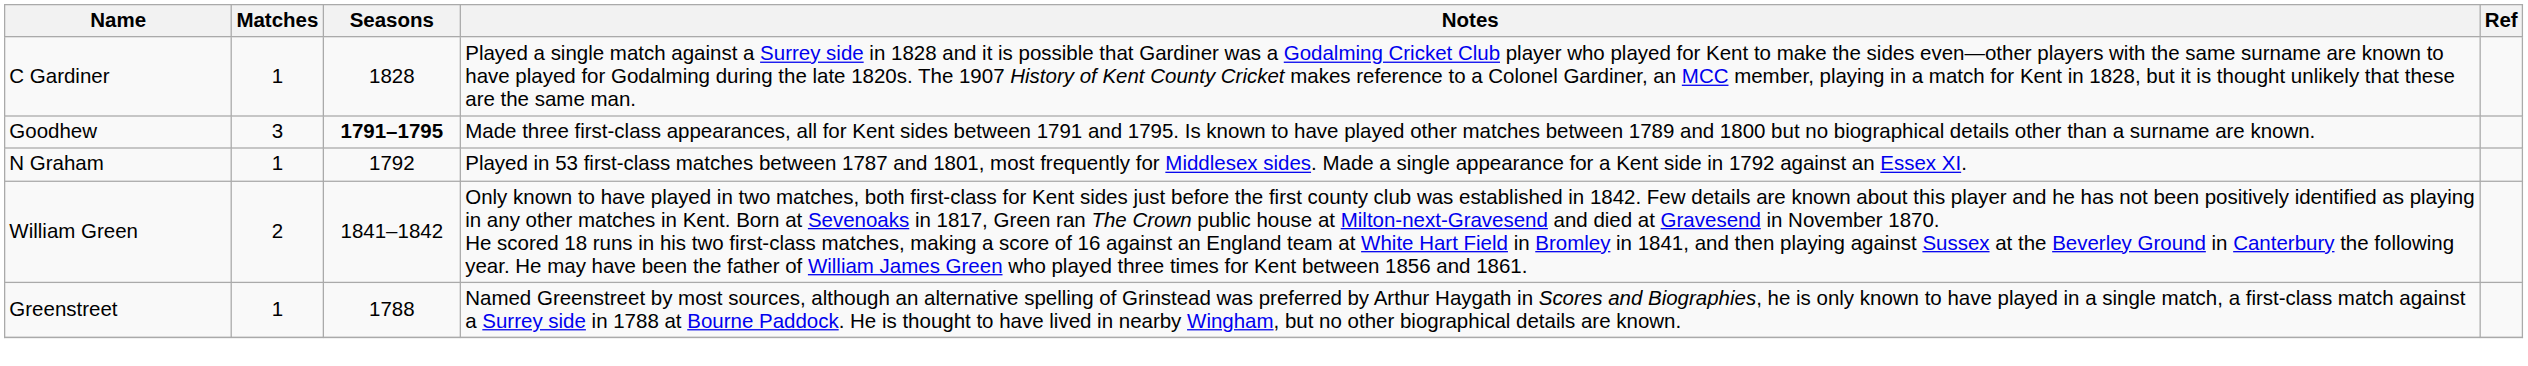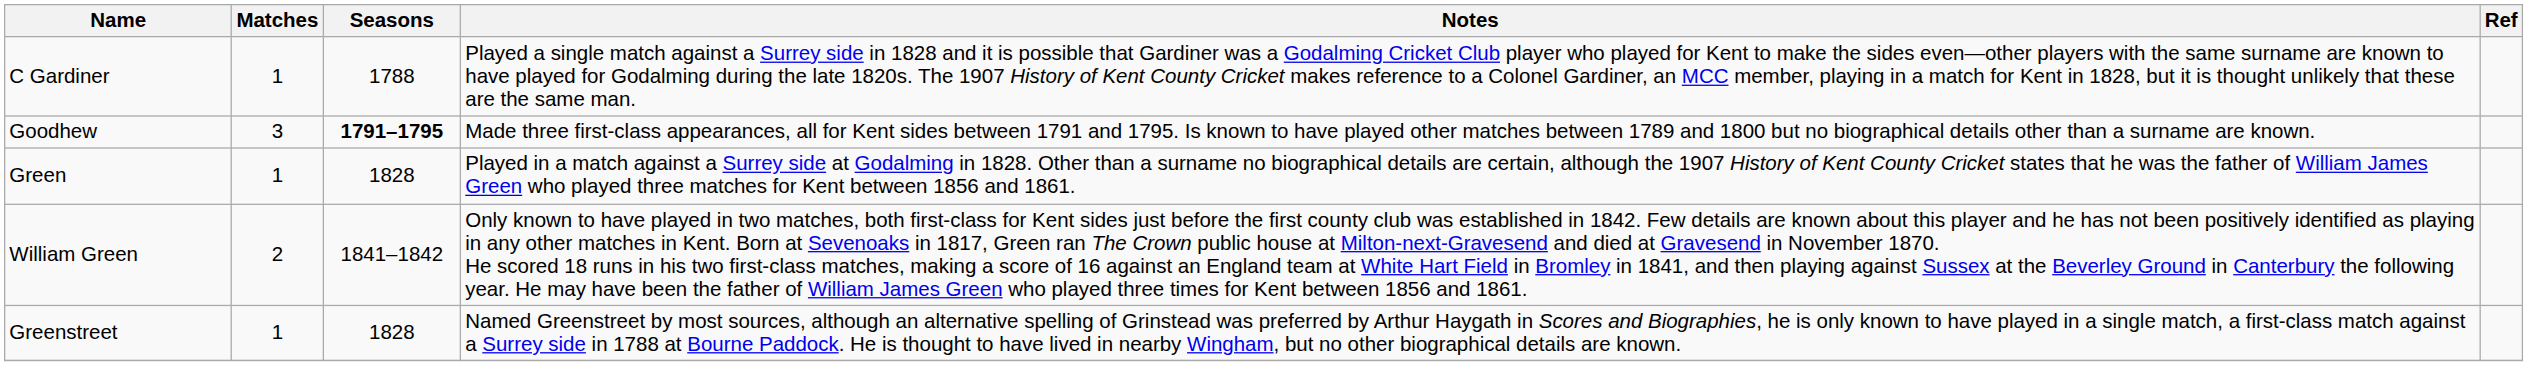 <table class="wikitable">
 <tr>
 <th style="width:170px">Name</th>
 <th>Matches</th>
 <th style="width: 100px">Seasons</th>
 <th>Notes</th>
 <th>Ref</th>
 </tr>
 <tr>
 <td>C Gardiner</td>
 <td align=center>1</td>
-<td align=center>1828</td>
+<td align=center>1788</td>
 <td>Played a single match against a <a href='#'>Surrey side</a> in 1828 and it is possible that Gardiner was a <a href='#'>Godalming Cricket Club</a> player who played for Kent to make the sides even―other players with the same surname are known to have played for Godalming during the late 1820s. The 1907 <em>History of Kent County Cricket</em> makes reference to a Colonel Gardiner, an <a href='#'>MCC</a> member, playing in a match for Kent in 1828, but it is thought unlikely that these are the same man.</td>
 <td></td>
 </tr>
 <tr>
 <td>Goodhew</td>
 <td align=center>3</td>
 <td align=center><strong>1791–1795</strong></td>
 <td>Made three first-class appearances, all for Kent sides between 1791 and 1795. Is known to have played other matches between 1789 and 1800 but no biographical details other than a surname are known.</td>
 <td></td>
 </tr>
 <tr>
-<td>N Graham</td>
+<td>Green</td>
 <td align=center>1</td>
-<td align=center>1792</td>
-<td>Played in 53 first-class matches between 1787 and 1801, most frequently for <a href='#'>Middlesex sides</a>. Made a single appearance for a Kent side in 1792 against an <a href='#'>Essex XI</a>.</td>
+<td align=center>1828</td>
+<td>Played in a match against a <a href='#'>Surrey side</a> at <a href='#'>Godalming</a> in 1828. Other than a surname no biographical details are certain, although the 1907 <em>History of Kent County Cricket</em> states that he was the father of <a href='#'>William James Green</a> who played three matches for Kent between 1856 and 1861.</td>
 <td></td>
 </tr>
 <tr>
 <td>William Green</td>
 <td align=center>2</td>
 <td align=center>1841–1842</td>
 <td>Only known to have played in two matches, both first-class for Kent sides just before the first county club was established in 1842. Few details are known about this player and he has not been positively identified as playing in any other matches in Kent. Born at <a href='#'>Sevenoaks</a> in 1817, Green ran <em>The Crown</em> public house at <a href='#'>Milton-next-Gravesend</a> and died at <a href='#'>Gravesend</a> in November 1870.<br>He scored 18 runs in his two first-class matches, making a score of 16 against an England team at <a href='#'>White Hart Field</a> in <a href='#'>Bromley</a> in 1841, and then playing against <a href='#'>Sussex</a> at the <a href='#'>Beverley Ground</a> in <a href='#'>Canterbury</a> the following year. He may have been the father of <a href='#'>William James Green</a> who played three times for Kent between 1856 and 1861.</td>
 <td></td>
 </tr>
 <tr>
 <td>Greenstreet</td>
 <td align=center>1</td>
-<td align=center>1788</td>
+<td align=center>1828</td>
 <td>Named Greenstreet by most sources, although an alternative spelling of Grinstead was preferred by Arthur Haygath in <em>Scores and Biographies</em>, he is only known to have played in a single match, a first-class match against a <a href='#'>Surrey side</a> in 1788 at <a href='#'>Bourne Paddock</a>. He is thought to have lived in nearby <a href='#'>Wingham</a>, but no other biographical details are known.</td>
 <td></td>
 </tr>
 <tr>
 </tr>
 </table>
